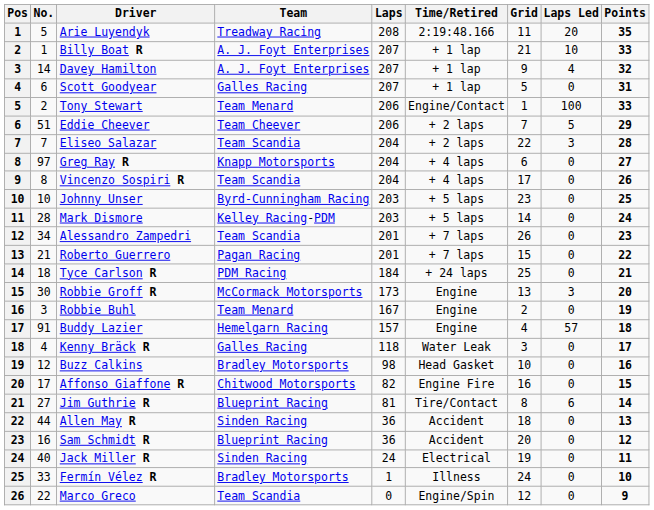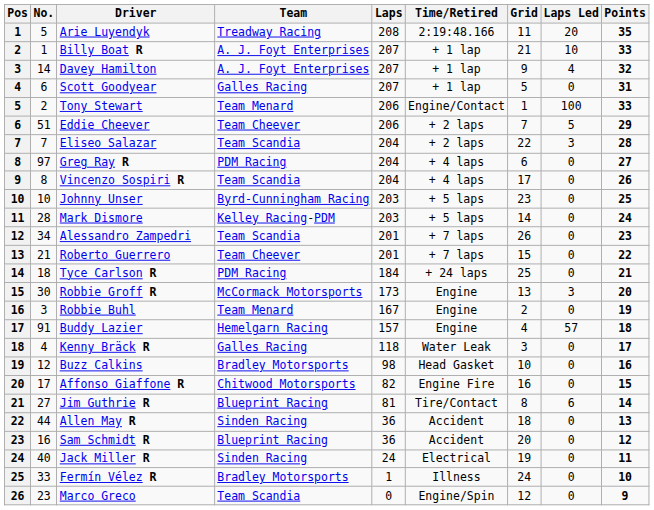 <table class="wikitable" style="font-size:95%">
 <tr>
 <th>Pos</th>
 <th>No.</th>
 <th>Driver</th>
 <th>Team</th>
 <th>Laps</th>
 <th>Time/Retired</th>
 <th>Grid</th>
 <th>Laps Led</th>
 <th>Points</th>
 </tr>
 <tr>
 <th>1</th>
 <td align=center>5</td>
 <td> <a href='#'>Arie Luyendyk</a></td>
 <td><a href='#'>Treadway Racing</a></td>
 <td align=center>208</td>
 <td align=center>2:19:48.166</td>
 <td align=center>11</td>
 <td align=center>20</td>
 <td align=center><strong>35</strong></td>
 </tr>
 <tr>
 <th>2</th>
 <td align=center>1</td>
 <td> <a href='#'>Billy Boat</a> <strong><span>R</span></strong></td>
 <td><a href='#'>A. J. Foyt Enterprises</a></td>
 <td align=center>207</td>
 <td align=center>+ 1 lap</td>
 <td align=center>21</td>
 <td align=center>10</td>
 <td align=center><strong>33</strong></td>
 </tr>
 <tr>
 <th>3</th>
 <td align=center>14</td>
 <td> <a href='#'>Davey Hamilton</a></td>
 <td><a href='#'>A. J. Foyt Enterprises</a></td>
 <td align=center>207</td>
 <td align=center>+ 1 lap</td>
 <td align=center>9</td>
 <td align=center>4</td>
 <td align=center><strong>32</strong></td>
 </tr>
 <tr>
 <th>4</th>
 <td align=center>6</td>
 <td> <a href='#'>Scott Goodyear</a></td>
 <td><a href='#'>Galles Racing</a></td>
 <td align=center>207</td>
 <td align=center>+ 1 lap</td>
 <td align=center>5</td>
 <td align=center>0</td>
 <td align=center><strong>31</strong></td>
 </tr>
 <tr>
 <th>5</th>
 <td align=center>2</td>
 <td> <a href='#'>Tony Stewart</a></td>
 <td><a href='#'>Team Menard</a></td>
 <td align=center>206</td>
 <td align=center>Engine/Contact</td>
 <td align=center>1</td>
 <td align=center>100</td>
 <td align=center><strong>33</strong></td>
 </tr>
 <tr>
 <th>6</th>
 <td align=center>51</td>
 <td> <a href='#'>Eddie Cheever</a></td>
 <td><a href='#'>Team Cheever</a></td>
 <td align=center>206</td>
 <td align=center>+ 2 laps</td>
 <td align=center>7</td>
 <td align=center>5</td>
 <td align=center><strong>29</strong></td>
 </tr>
 <tr>
 <th>7</th>
 <td align=center>7</td>
 <td> <a href='#'>Eliseo Salazar</a></td>
 <td><a href='#'>Team Scandia</a></td>
 <td align=center>204</td>
 <td align=center>+ 2 laps</td>
 <td align=center>22</td>
 <td align=center>3</td>
 <td align=center><strong>28</strong></td>
 </tr>
 <tr>
 <th>8</th>
 <td align=center>97</td>
 <td> <a href='#'>Greg Ray</a> <strong><span>R</span></strong></td>
-<td><a href='#'>Knapp Motorsports</a></td>
+<td><a href='#'>PDM Racing</a></td>
 <td align=center>204</td>
 <td align=center>+ 4 laps</td>
 <td align=center>6</td>
 <td align=center>0</td>
 <td align=center><strong>27</strong></td>
 </tr>
 <tr>
 <th>9</th>
 <td align=center>8</td>
 <td> <a href='#'>Vincenzo Sospiri</a> <strong><span>R</span></strong></td>
 <td><a href='#'>Team Scandia</a></td>
 <td align=center>204</td>
 <td align=center>+ 4 laps</td>
 <td align=center>17</td>
 <td align=center>0</td>
 <td align=center><strong>26</strong></td>
 </tr>
 <tr>
 <th>10</th>
 <td align=center>10</td>
 <td> <a href='#'>Johnny Unser</a></td>
 <td><a href='#'>Byrd-Cunningham Racing</a></td>
 <td align=center>203</td>
 <td align=center>+ 5 laps</td>
 <td align=center>23</td>
 <td align=center>0</td>
 <td align=center><strong>25</strong></td>
 </tr>
 <tr>
 <th>11</th>
 <td align=center>28</td>
 <td> <a href='#'>Mark Dismore</a></td>
 <td><a href='#'>Kelley Racing</a>-<a href='#'>PDM</a></td>
 <td align=center>203</td>
 <td align=center>+ 5 laps</td>
 <td align=center>14</td>
 <td align=center>0</td>
 <td align=center><strong>24</strong></td>
 </tr>
 <tr>
 <th>12</th>
 <td align=center>34</td>
 <td> <a href='#'>Alessandro Zampedri</a>   </td>
 <td><a href='#'>Team Scandia</a></td>
 <td align=center>201</td>
 <td align=center>+ 7 laps</td>
 <td align=center>26</td>
 <td align=center>0</td>
 <td align=center><strong>23</strong></td>
 </tr>
 <tr>
 <th>13</th>
 <td align=center>21</td>
 <td> <a href='#'>Roberto Guerrero</a></td>
-<td><a href='#'>Pagan Racing</a></td>
+<td><a href='#'>Team Cheever</a></td>
 <td align=center>201</td>
 <td align=center>+ 7 laps</td>
 <td align=center>15</td>
 <td align=center>0</td>
 <td align=center><strong>22</strong></td>
 </tr>
 <tr>
 <th>14</th>
 <td align=center>18</td>
 <td> <a href='#'>Tyce Carlson</a> <strong><span>R</span></strong></td>
 <td><a href='#'>PDM Racing</a></td>
 <td align=center>184</td>
 <td align=center>+ 24 laps</td>
 <td align=center>25</td>
 <td align=center>0</td>
 <td align=center><strong>21</strong></td>
 </tr>
 <tr>
 <th>15</th>
 <td align=center>30</td>
 <td> <a href='#'>Robbie Groff</a> <strong><span>R</span></strong></td>
 <td><a href='#'>McCormack Motorsports</a></td>
 <td align=center>173</td>
 <td align=center>Engine</td>
 <td align=center>13</td>
 <td align=center>3</td>
 <td align=center><strong>20</strong></td>
 </tr>
 <tr>
 <th>16</th>
 <td align=center>3</td>
 <td> <a href='#'>Robbie Buhl</a></td>
 <td><a href='#'>Team Menard</a></td>
 <td align=center>167</td>
 <td align=center>Engine</td>
 <td align=center>2</td>
 <td align=center>0</td>
 <td align=center><strong>19</strong></td>
 </tr>
 <tr>
 <th>17</th>
 <td align=center>91</td>
 <td> <a href='#'>Buddy Lazier</a></td>
 <td><a href='#'>Hemelgarn Racing</a></td>
 <td align=center>157</td>
 <td align=center>Engine</td>
 <td align=center>4</td>
 <td align=center>57</td>
 <td align=center><strong>18</strong></td>
 </tr>
 <tr>
 <th>18</th>
 <td align=center>4</td>
 <td> <a href='#'>Kenny Bräck</a> <strong><span>R</span></strong></td>
 <td><a href='#'>Galles Racing</a></td>
 <td align=center>118</td>
 <td align=center>Water Leak</td>
 <td align=center>3</td>
 <td align=center>0</td>
 <td align=center><strong>17</strong></td>
 </tr>
 <tr>
 <th>19</th>
 <td align=center>12</td>
 <td> <a href='#'>Buzz Calkins</a></td>
 <td><a href='#'>Bradley Motorsports</a></td>
 <td align=center>98</td>
 <td align=center>Head Gasket</td>
 <td align=center>10</td>
 <td align=center>0</td>
 <td align=center><strong>16</strong></td>
 </tr>
 <tr>
 <th>20</th>
 <td align=center>17</td>
 <td> <a href='#'>Affonso Giaffone</a> <strong><span>R</span></strong></td>
 <td><a href='#'>Chitwood Motorsports</a></td>
 <td align=center>82</td>
 <td align=center>Engine Fire</td>
 <td align=center>16</td>
 <td align=center>0</td>
 <td align=center><strong>15</strong></td>
 </tr>
 <tr>
 <th>21</th>
 <td align=center>27</td>
 <td> <a href='#'>Jim Guthrie</a> <strong><span>R</span></strong></td>
 <td><a href='#'>Blueprint Racing</a></td>
 <td align=center>81</td>
 <td align=center>Tire/Contact</td>
 <td align=center>8</td>
 <td align=center>6</td>
 <td align=center><strong>14</strong></td>
 </tr>
 <tr>
 <th>22</th>
 <td align=center>44</td>
 <td> <a href='#'>Allen May</a> <strong><span>R</span></strong></td>
 <td><a href='#'>Sinden Racing</a></td>
 <td align=center>36</td>
 <td align=center>Accident</td>
 <td align=center>18</td>
 <td align=center>0</td>
 <td align=center><strong>13</strong></td>
 </tr>
 <tr>
 <th>23</th>
 <td align=center>16</td>
 <td> <a href='#'>Sam Schmidt</a> <strong><span>R</span></strong></td>
 <td><a href='#'>Blueprint Racing</a></td>
 <td align=center>36</td>
 <td align=center>Accident</td>
 <td align=center>20</td>
 <td align=center>0</td>
 <td align=center><strong>12</strong></td>
 </tr>
 <tr>
 <th>24</th>
 <td align=center>40</td>
 <td> <a href='#'>Jack Miller</a> <strong><span>R</span></strong></td>
 <td><a href='#'>Sinden Racing</a></td>
 <td align=center>24</td>
 <td align=center>Electrical</td>
 <td align=center>19</td>
 <td align=center>0</td>
 <td align=center><strong>11</strong></td>
 </tr>
 <tr>
 <th>25</th>
 <td align=center>33</td>
 <td> <a href='#'>Fermín Vélez</a> <strong><span>R</span></strong></td>
 <td><a href='#'>Bradley Motorsports</a></td>
 <td align=center>1</td>
 <td align=center>Illness</td>
 <td align=center>24</td>
 <td align=center>0</td>
 <td align=center><strong>10</strong></td>
 </tr>
 <tr>
 <th>26</th>
-<td align=center>22</td>
+<td align=center>23</td>
 <td> <a href='#'>Marco Greco</a></td>
 <td><a href='#'>Team Scandia</a></td>
 <td align=center>0</td>
 <td align=center>Engine/Spin</td>
 <td align=center>12</td>
 <td align=center>0</td>
 <td align=center><strong>9</strong></td>
 </tr>
 </table>
